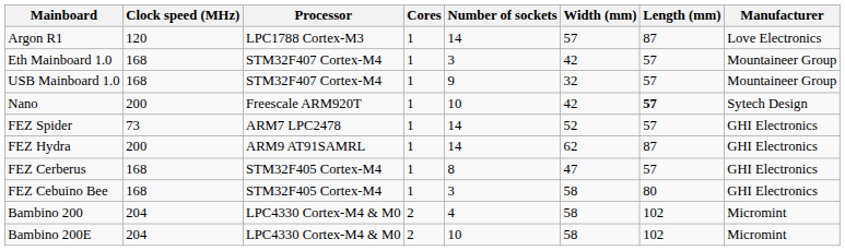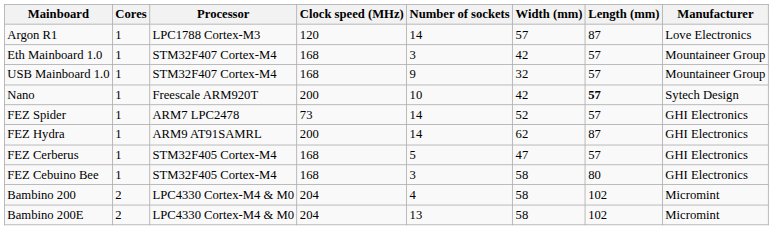 <table class="wikitable sortable">
 <tr>
 <th>Mainboard</th>
+<th>Cores</th>
+<th>Processor</th>
 <th>Clock speed (MHz)</th>
-<th>Processor</th>
-<th>Cores</th>
 <th>Number of sockets</th>
 <th>Width (mm)</th>
 <th>Length (mm)</th>
 <th>Manufacturer</th>
 </tr>
 <tr>
 <td>Argon R1</td>
+<td>1</td>
+<td>LPC1788 Cortex-M3</td>
 <td>120</td>
-<td>LPC1788 Cortex-M3</td>
-<td>1</td>
 <td>14</td>
 <td>57</td>
 <td>87</td>
 <td>Love Electronics</td>
 </tr>
 <tr>
 <td>Eth Mainboard 1.0</td>
+<td>1</td>
+<td>STM32F407 Cortex-M4</td>
 <td>168</td>
-<td>STM32F407 Cortex-M4</td>
-<td>1</td>
 <td>3</td>
 <td>42</td>
 <td>57</td>
 <td>Mountaineer Group</td>
 </tr>
 <tr>
 <td>USB Mainboard 1.0</td>
+<td>1</td>
+<td>STM32F407 Cortex-M4</td>
 <td>168</td>
-<td>STM32F407 Cortex-M4</td>
-<td>1</td>
 <td>9</td>
 <td>32</td>
 <td>57</td>
 <td>Mountaineer Group</td>
 </tr>
 <tr>
 <td>Nano</td>
+<td>1</td>
+<td>Freescale ARM920T</td>
 <td>200</td>
-<td>Freescale ARM920T</td>
-<td>1</td>
 <td>10</td>
 <td>42</td>
 <td><strong>57</strong></td>
 <td>Sytech Design</td>
 </tr>
 <tr>
 <td>FEZ Spider</td>
+<td>1</td>
+<td>ARM7 LPC2478</td>
 <td>73</td>
-<td>ARM7 LPC2478</td>
-<td>1</td>
 <td>14</td>
 <td>52</td>
 <td>57</td>
 <td>GHI Electronics</td>
 </tr>
 <tr>
 <td>FEZ Hydra</td>
+<td>1</td>
+<td>ARM9 AT91SAMRL</td>
 <td>200</td>
-<td>ARM9 AT91SAMRL</td>
-<td>1</td>
 <td>14</td>
 <td>62</td>
 <td>87</td>
 <td>GHI Electronics</td>
 </tr>
 <tr>
 <td>FEZ Cerberus</td>
+<td>1</td>
+<td>STM32F405 Cortex-M4</td>
 <td>168</td>
-<td>STM32F405 Cortex-M4</td>
-<td>1</td>
-<td>8</td>
+<td>5</td>
 <td>47</td>
 <td>57</td>
 <td>GHI Electronics</td>
 </tr>
 <tr>
 <td>FEZ Cebuino Bee</td>
+<td>1</td>
+<td>STM32F405 Cortex-M4</td>
 <td>168</td>
-<td>STM32F405 Cortex-M4</td>
-<td>1</td>
 <td>3</td>
 <td>58</td>
 <td>80</td>
 <td>GHI Electronics</td>
 </tr>
 <tr>
 <td>Bambino 200</td>
+<td>2</td>
+<td>LPC4330 Cortex-M4 & M0</td>
 <td>204</td>
-<td>LPC4330 Cortex-M4 & M0</td>
-<td>2</td>
 <td>4</td>
 <td>58</td>
 <td>102</td>
 <td>Micromint</td>
 </tr>
 <tr>
 <td>Bambino 200E</td>
+<td>2</td>
+<td>LPC4330 Cortex-M4 & M0</td>
 <td>204</td>
-<td>LPC4330 Cortex-M4 & M0</td>
-<td>2</td>
-<td>10</td>
+<td>13</td>
 <td>58</td>
 <td>102</td>
 <td>Micromint</td>
 </tr>
 </table>
